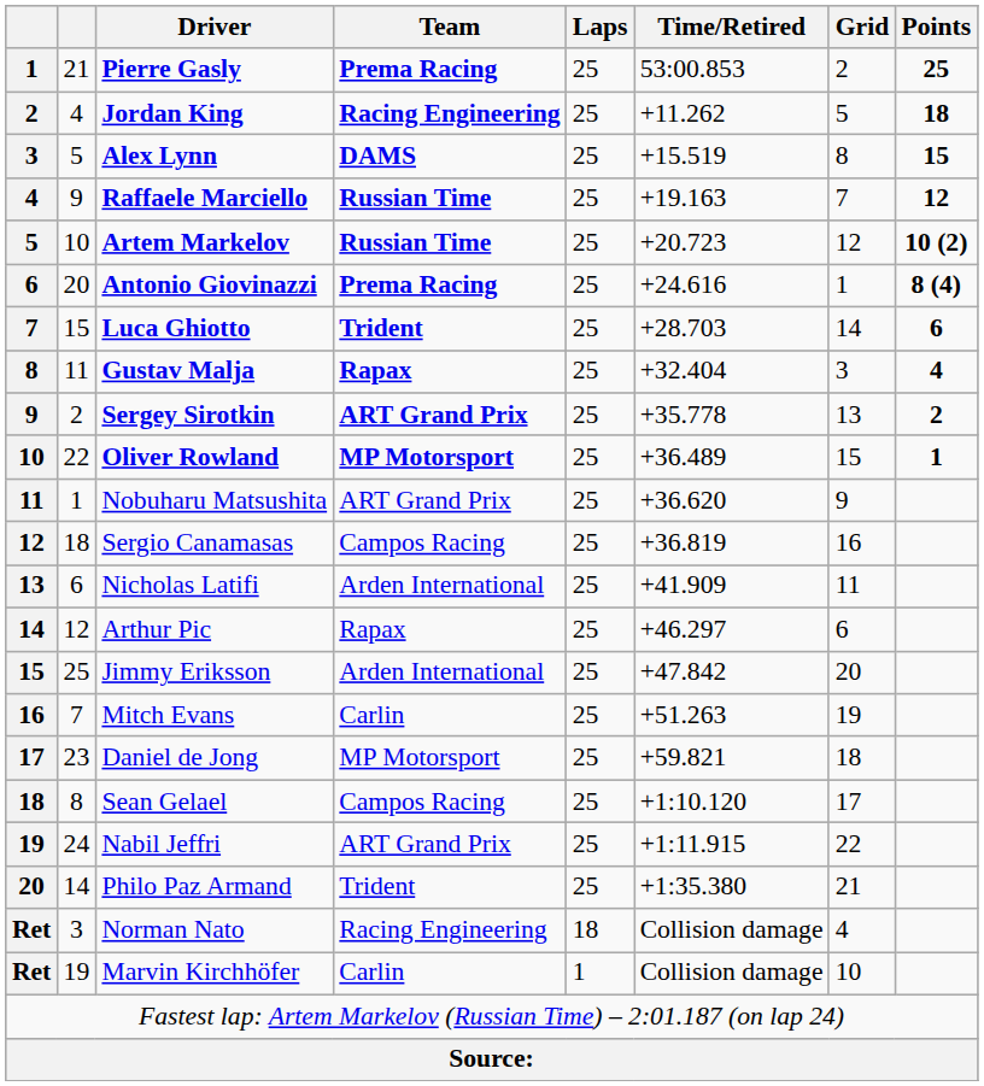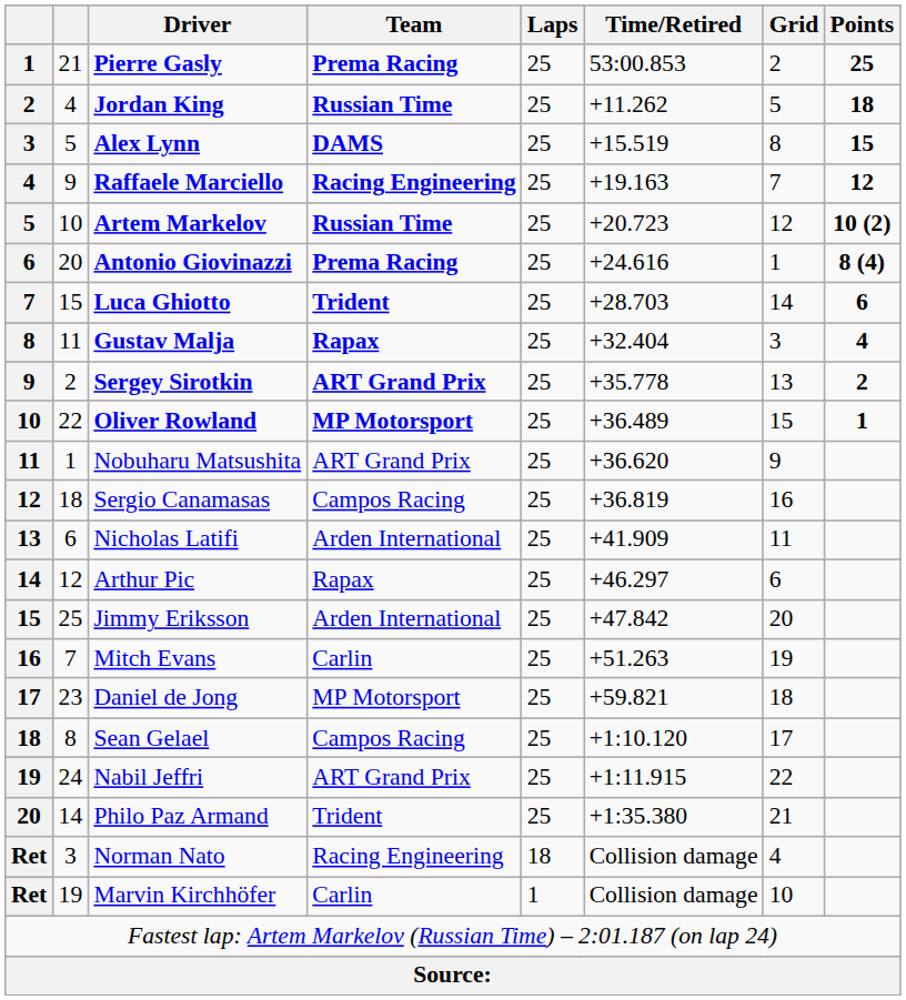 <table class="wikitable" style="font-size:85%">
 <tr>
 <th></th>
 <th></th>
 <th>Driver</th>
 <th>Team</th>
 <th>Laps</th>
 <th>Time/Retired</th>
 <th>Grid</th>
 <th>Points</th>
 </tr>
 <tr>
 <th>1</th>
 <td align="center">21</td>
 <td> <strong><a href='#'>Pierre Gasly</a></strong></td>
 <td><strong><a href='#'>Prema Racing</a></strong></td>
 <td>25</td>
 <td>53:00.853</td>
 <td>2</td>
 <td align="center"><strong>25</strong></td>
 </tr>
 <tr>
 <th>2</th>
 <td align="center">4</td>
 <td> <strong><a href='#'>Jordan King</a></strong></td>
-<td><strong><a href='#'>Racing Engineering</a></strong></td>
+<td><strong><a href='#'>Russian Time</a></strong></td>
 <td>25</td>
 <td>+11.262</td>
 <td>5</td>
 <td align="center"><strong>18</strong></td>
 </tr>
 <tr>
 <th>3</th>
 <td align="center">5</td>
 <td> <strong><a href='#'>Alex Lynn</a></strong></td>
 <td><strong><a href='#'>DAMS</a></strong></td>
 <td>25</td>
 <td>+15.519</td>
 <td>8</td>
 <td align="center"><strong>15</strong></td>
 </tr>
 <tr>
 <th>4</th>
 <td align="center">9</td>
 <td> <strong><a href='#'>Raffaele Marciello</a></strong></td>
-<td><strong><a href='#'>Russian Time</a></strong></td>
+<td><strong><a href='#'>Racing Engineering</a></strong></td>
 <td>25</td>
 <td>+19.163</td>
 <td>7</td>
 <td align="center"><strong>12</strong></td>
 </tr>
 <tr>
 <th>5</th>
 <td align="center">10</td>
 <td> <strong><a href='#'>Artem Markelov</a></strong></td>
 <td><strong><a href='#'>Russian Time</a></strong></td>
 <td>25</td>
 <td>+20.723</td>
 <td>12</td>
 <td align="center"><strong>10 (2)</strong></td>
 </tr>
 <tr>
 <th>6</th>
 <td align="center">20</td>
 <td> <strong><a href='#'>Antonio Giovinazzi</a></strong></td>
 <td><strong><a href='#'>Prema Racing</a></strong></td>
 <td>25</td>
 <td>+24.616</td>
 <td>1</td>
 <td align="center"><strong>8 (4)</strong></td>
 </tr>
 <tr>
 <th>7</th>
 <td align="center">15</td>
 <td> <strong><a href='#'>Luca Ghiotto</a></strong></td>
 <td><strong><a href='#'>Trident</a></strong></td>
 <td>25</td>
 <td>+28.703</td>
 <td>14</td>
 <td align="center"><strong>6</strong></td>
 </tr>
 <tr>
 <th>8</th>
 <td align="center">11</td>
 <td> <strong><a href='#'>Gustav Malja</a></strong></td>
 <td><strong><a href='#'>Rapax</a></strong></td>
 <td>25</td>
 <td>+32.404</td>
 <td>3</td>
 <td align="center"><strong>4</strong></td>
 </tr>
 <tr>
 <th>9</th>
 <td align="center">2</td>
 <td> <strong><a href='#'>Sergey Sirotkin</a></strong></td>
 <td><strong><a href='#'>ART Grand Prix</a></strong></td>
 <td>25</td>
 <td>+35.778</td>
 <td>13</td>
 <td align="center"><strong>2</strong></td>
 </tr>
 <tr>
 <th>10</th>
 <td align="center">22</td>
 <td> <strong><a href='#'>Oliver Rowland</a></strong></td>
 <td><strong><a href='#'>MP Motorsport</a></strong></td>
 <td>25</td>
 <td>+36.489</td>
 <td>15</td>
 <td align="center"><strong>1</strong></td>
 </tr>
 <tr>
 <th>11</th>
 <td align="center">1</td>
 <td> <a href='#'>Nobuharu Matsushita</a></td>
 <td><a href='#'>ART Grand Prix</a></td>
 <td>25</td>
 <td>+36.620</td>
 <td>9</td>
 <td></td>
 </tr>
 <tr>
 <th>12</th>
 <td align="center">18</td>
 <td> <a href='#'>Sergio Canamasas</a></td>
 <td><a href='#'>Campos Racing</a></td>
 <td>25</td>
 <td>+36.819</td>
 <td>16</td>
 <td></td>
 </tr>
 <tr>
 <th>13</th>
 <td align="center">6</td>
 <td> <a href='#'>Nicholas Latifi</a></td>
 <td><a href='#'>Arden International</a></td>
 <td>25</td>
 <td>+41.909</td>
 <td>11</td>
 <td></td>
 </tr>
 <tr>
 <th>14</th>
 <td align="center">12</td>
 <td> <a href='#'>Arthur Pic</a></td>
 <td><a href='#'>Rapax</a></td>
 <td>25</td>
 <td>+46.297</td>
 <td>6</td>
 <td></td>
 </tr>
 <tr>
 <th>15</th>
 <td align="center">25</td>
 <td> <a href='#'>Jimmy Eriksson</a></td>
 <td><a href='#'>Arden International</a></td>
 <td>25</td>
 <td>+47.842</td>
 <td>20</td>
 <td></td>
 </tr>
 <tr>
 <th>16</th>
 <td align="center">7</td>
 <td> <a href='#'>Mitch Evans</a></td>
 <td><a href='#'>Carlin</a></td>
 <td>25</td>
 <td>+51.263</td>
 <td>19</td>
 <td></td>
 </tr>
 <tr>
 <th>17</th>
 <td align="center">23</td>
 <td> <a href='#'>Daniel de Jong</a></td>
 <td><a href='#'>MP Motorsport</a></td>
 <td>25</td>
 <td>+59.821</td>
 <td>18</td>
 <td></td>
 </tr>
 <tr>
 <th>18</th>
 <td align="center">8</td>
 <td> <a href='#'>Sean Gelael</a></td>
 <td><a href='#'>Campos Racing</a></td>
 <td>25</td>
 <td>+1:10.120</td>
 <td>17</td>
 <td></td>
 </tr>
 <tr>
 <th>19</th>
 <td align="center">24</td>
 <td> <a href='#'>Nabil Jeffri</a></td>
 <td><a href='#'>ART Grand Prix</a></td>
 <td>25</td>
 <td>+1:11.915</td>
 <td>22</td>
 <td></td>
 </tr>
 <tr>
 <th>20</th>
 <td align="center">14</td>
 <td> <a href='#'>Philo Paz Armand</a></td>
 <td><a href='#'>Trident</a></td>
 <td>25</td>
 <td>+1:35.380</td>
 <td>21</td>
 <td></td>
 </tr>
 <tr>
 <th>Ret</th>
 <td align="center">3</td>
 <td> <a href='#'>Norman Nato</a></td>
 <td><a href='#'>Racing Engineering</a></td>
 <td>18</td>
 <td>Collision damage</td>
 <td>4</td>
 <td></td>
 </tr>
 <tr>
 <th>Ret</th>
 <td align="center">19</td>
 <td> <a href='#'>Marvin Kirchhöfer</a></td>
 <td><a href='#'>Carlin</a></td>
 <td>1</td>
 <td>Collision damage</td>
 <td>10</td>
 <td></td>
 </tr>
 <tr>
 <td colspan="8" align="center"><em>Fastest lap:  <a href='#'>Artem Markelov</a> (<a href='#'>Russian Time</a>) – 2:01.187 (on lap 24)</em></td>
 </tr>
 <tr>
 <th colspan="8">Source:</th>
 </tr>
 <tr>
 </tr>
 </table>
